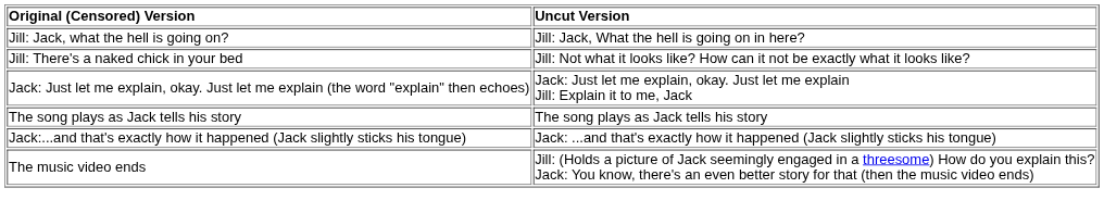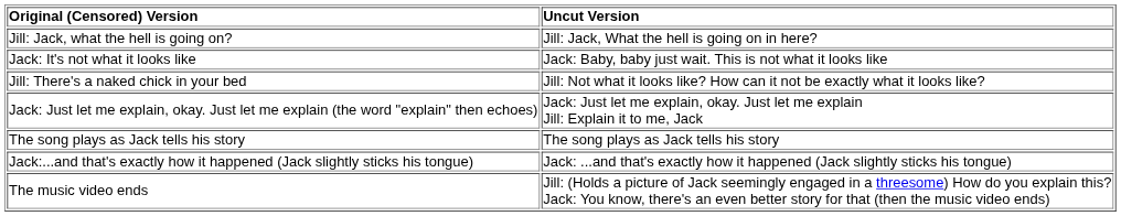 <table border="1">
 <tr>
 <td><strong> Original (Censored) Version</strong></td>
 <td><strong>Uncut Version</strong></td>
 </tr>
 <tr>
 <td>Jill: Jack, what the hell is going on?</td>
 <td>Jill: Jack, What the hell is going on in here?</td>
+</tr>
+<tr>
+<td>Jack: It's not what it looks like</td>
+<td>Jack: Baby, baby just wait. This is not what it looks like</td>
 </tr>
 <tr>
 <td>Jill: There's a naked chick in your bed</td>
 <td>Jill: Not what it looks like? How can it not be exactly what it looks like?</td>
 </tr>
 <tr>
 <td>Jack: Just let me explain, okay. Just let me explain (the word "explain" then echoes)</td>
 <td>Jack: Just let me explain, okay. Just let me explain<br>Jill: Explain it to me, Jack</td>
 </tr>
 <tr>
 <td>The song plays as Jack tells his story</td>
 <td>The song plays as Jack tells his story</td>
 </tr>
 <tr>
 <td>Jack:...and that's exactly how it happened (Jack slightly sticks his tongue)</td>
 <td>Jack: ...and that's exactly how it happened (Jack slightly sticks his tongue)</td>
 </tr>
 <tr>
 <td>The music video ends</td>
 <td>Jill: (Holds a picture of Jack seemingly engaged in a <a href='#'>threesome</a>) How do you explain this?<br>Jack: You know, there's an even better story for that (then the music video ends)</td>
 </tr>
 </table>
